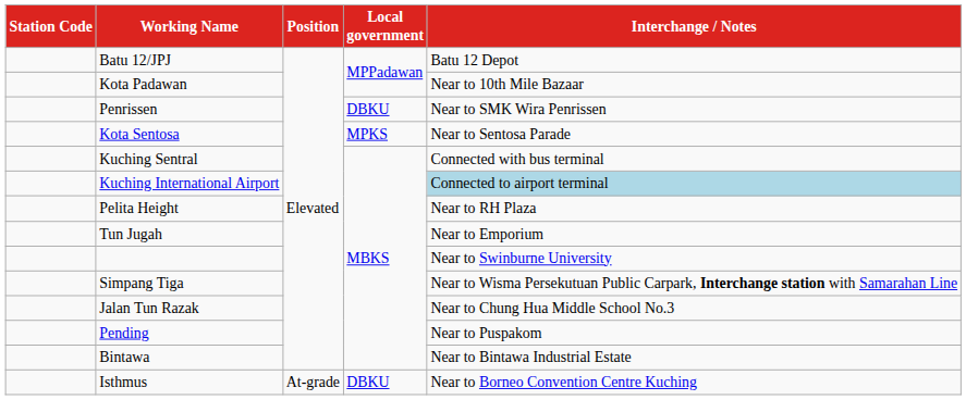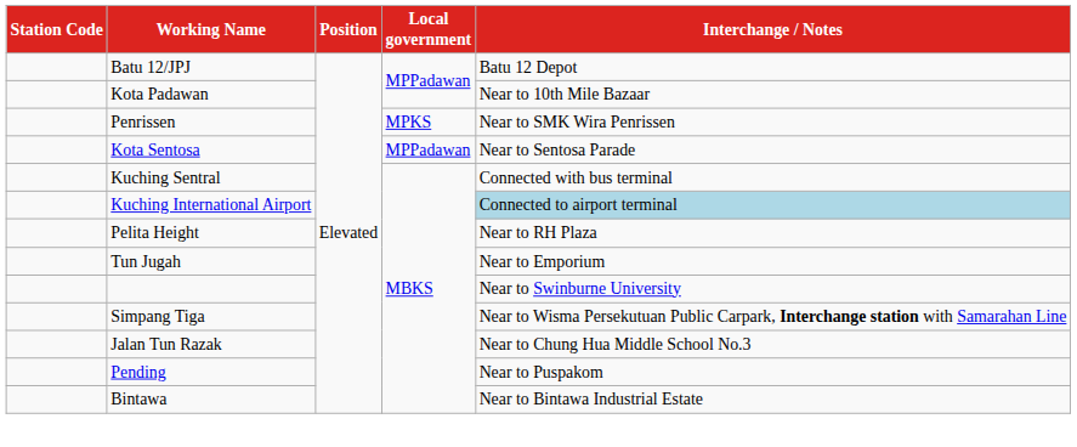 <table class="wikitable sortable" style="margin-left:1em; margin-bottom:1em; color:black; font-size:95%;">
 <tr style="background:#dc241f; text-align:center; color:white;">
 <td><strong>Station Code</strong></td>
 <td><strong>Working Name</strong></td>
 <td><strong>Position</strong></td>
 <td><strong>Local<br>government</strong></td>
 <td><strong>Interchange / Notes</strong></td>
 </tr>
 <tr>
 <td></td>
 <td>Batu 12/JPJ</td>
 <td rowspan="13">Elevated</td>
 <td rowspan="2"><a href='#'>MPPadawan</a></td>
 <td>Batu 12 Depot</td>
 </tr>
 <tr>
 <td></td>
 <td>Kota Padawan</td>
 <td>Near to 10th Mile Bazaar</td>
 </tr>
 <tr>
 <td></td>
 <td>Penrissen</td>
-<td><a href='#'>DBKU</a></td>
+<td><a href='#'>MPKS</a></td>
 <td>Near to SMK Wira Penrissen</td>
 </tr>
 <tr>
 <td></td>
 <td><a href='#'>Kota Sentosa</a></td>
-<td><a href='#'>MPKS</a></td>
+<td><a href='#'>MPPadawan</a></td>
 <td>Near to Sentosa Parade</td>
 </tr>
 <tr>
 <td></td>
 <td>Kuching Sentral</td>
 <td rowspan="9"><a href='#'>MBKS</a></td>
 <td>Connected with bus terminal</td>
 </tr>
 <tr>
 <td></td>
 <td><a href='#'>Kuching International Airport</a> </td>
 <td style="background: lightblue;">Connected to airport terminal</td>
 </tr>
 <tr>
 <td></td>
 <td>Pelita Height</td>
 <td>Near to RH Plaza</td>
 </tr>
 <tr>
 <td></td>
 <td>Tun Jugah</td>
 <td>Near to Emporium</td>
 </tr>
 <tr>
 <td></td>
 <td></td>
 <td>Near to <a href='#'>Swinburne University</a></td>
 </tr>
 <tr>
 <td></td>
 <td>Simpang Tiga</td>
 <td>Near to Wisma Persekutuan Public Carpark, <strong>Interchange station</strong> with <em></em> <a href='#'>Samarahan Line</a></td>
 </tr>
 <tr>
 <td></td>
 <td>Jalan Tun Razak</td>
 <td>Near to Chung Hua Middle School No.3</td>
 </tr>
 <tr>
 <td></td>
 <td><a href='#'>Pending</a></td>
 <td>Near to Puspakom</td>
 </tr>
 <tr>
 <td></td>
 <td>Bintawa</td>
 <td>Near to Bintawa Industrial Estate</td>
 </tr>
-<tr>
-<td></td>
-<td>Isthmus</td>
-<td>At-grade</td>
-<td><a href='#'>DBKU</a></td>
-<td>Near to <a href='#'>Borneo Convention Centre Kuching</a></td>
-</tr>
 </table>
